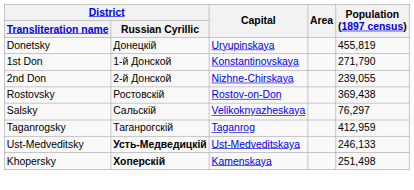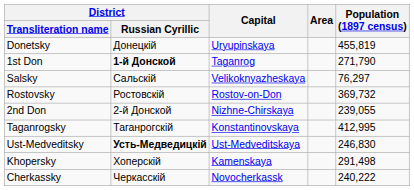 <table class="wikitable sortable">
 <tr>
 <th colspan=2><a href='#'>District</a></th>
 <th rowspan=2>Capital</th>
 <th rowspan=2>Area</th>
 <th rowspan=2>Population<br>(<a href='#'>1897 census</a>)</th>
 </tr>
 <tr>
 <th><a href='#'>Transliteration name</a></th>
 <th>Russian Cyrillic</th>
 </tr>
 <tr>
 <td>Donetsky</td>
 <td>Донецкій</td>
 <td><a href='#'>Uryupinskaya</a></td>
 <td></td>
 <td>455,819</td>
 </tr>
 <tr>
 <td>1st Don</td>
-<td>1-й Донской</td>
-<td><a href='#'>Konstantinovskaya</a></td>
+<td><strong>1-й Донской</strong></td>
+<td><a href='#'>Taganrog</a></td>
 <td></td>
 <td>271,790</td>
+</tr>
+<tr>
+<td>Salsky</td>
+<td>Сальскій</td>
+<td><a href='#'>Velikoknyazheskaya</a></td>
+<td></td>
+<td>76,297</td>
+</tr>
+<tr>
+<td>Rostovsky</td>
+<td>Ростовскій</td>
+<td><a href='#'>Rostov-on-Don</a></td>
+<td></td>
+<td>369,732</td>
 </tr>
 <tr>
 <td>2nd Don</td>
 <td>2-й Донской</td>
 <td><a href='#'>Nizhne-Chirskaya</a></td>
 <td></td>
 <td>239,055</td>
 </tr>
 <tr>
-<td>Rostovsky</td>
-<td>Ростовскій</td>
-<td><a href='#'>Rostov-on-Don</a></td>
-<td></td>
-<td>369,438</td>
-</tr>
-<tr>
-<td>Salsky</td>
-<td>Сальскій</td>
-<td><a href='#'>Velikoknyazheskaya</a></td>
-<td></td>
-<td>76,297</td>
-</tr>
-<tr>
 <td>Taganrogsky</td>
 <td>Таганрогскій</td>
-<td><a href='#'>Taganrog</a></td>
+<td><a href='#'>Konstantinovskaya</a></td>
 <td></td>
-<td>412,959</td>
+<td>412,995</td>
 </tr>
 <tr>
 <td>Ust-Medveditsky</td>
 <td><strong>Усть-Медведицкій</strong></td>
 <td><a href='#'>Ust-Medveditskaya</a></td>
 <td></td>
-<td>246,133</td>
+<td>246,830</td>
 </tr>
 <tr>
 <td>Khopersky</td>
-<td><strong>Хоперскій</strong></td>
+<td>Хоперскій</td>
 <td><a href='#'>Kamenskaya</a></td>
 <td></td>
-<td>251,498</td>
+<td>291,498</td>
+</tr>
+<tr>
+<td>Cherkassky</td>
+<td>Черкасскій</td>
+<td><a href='#'>Novocherkassk</a></td>
+<td></td>
+<td>240,222</td>
 </tr>
 </table>
